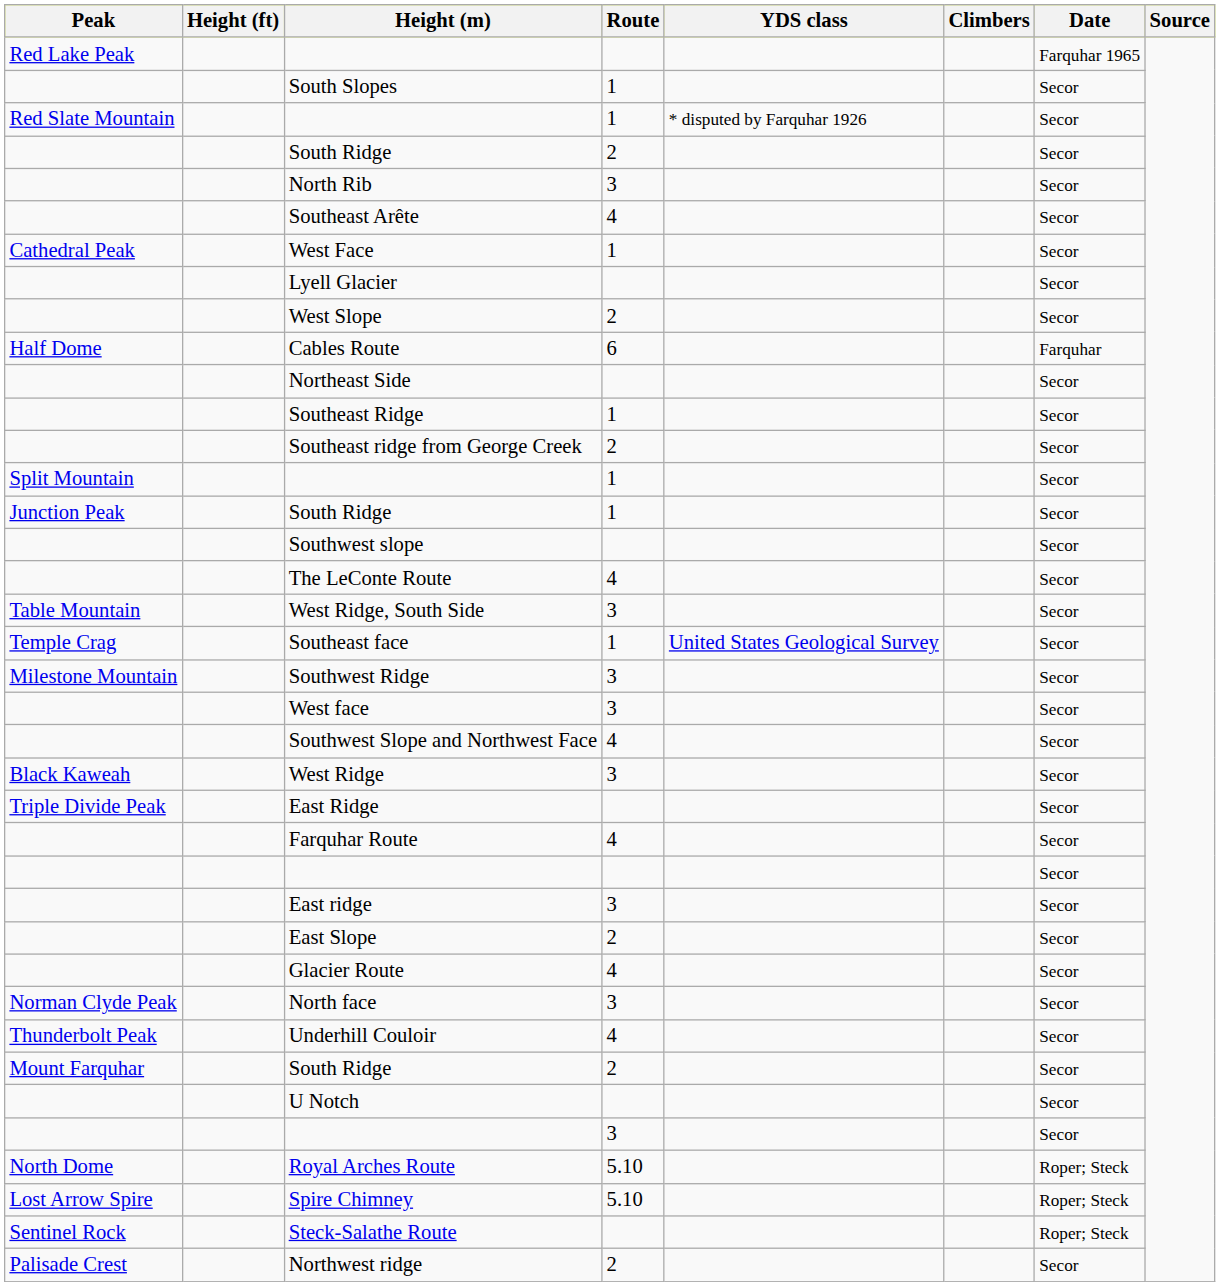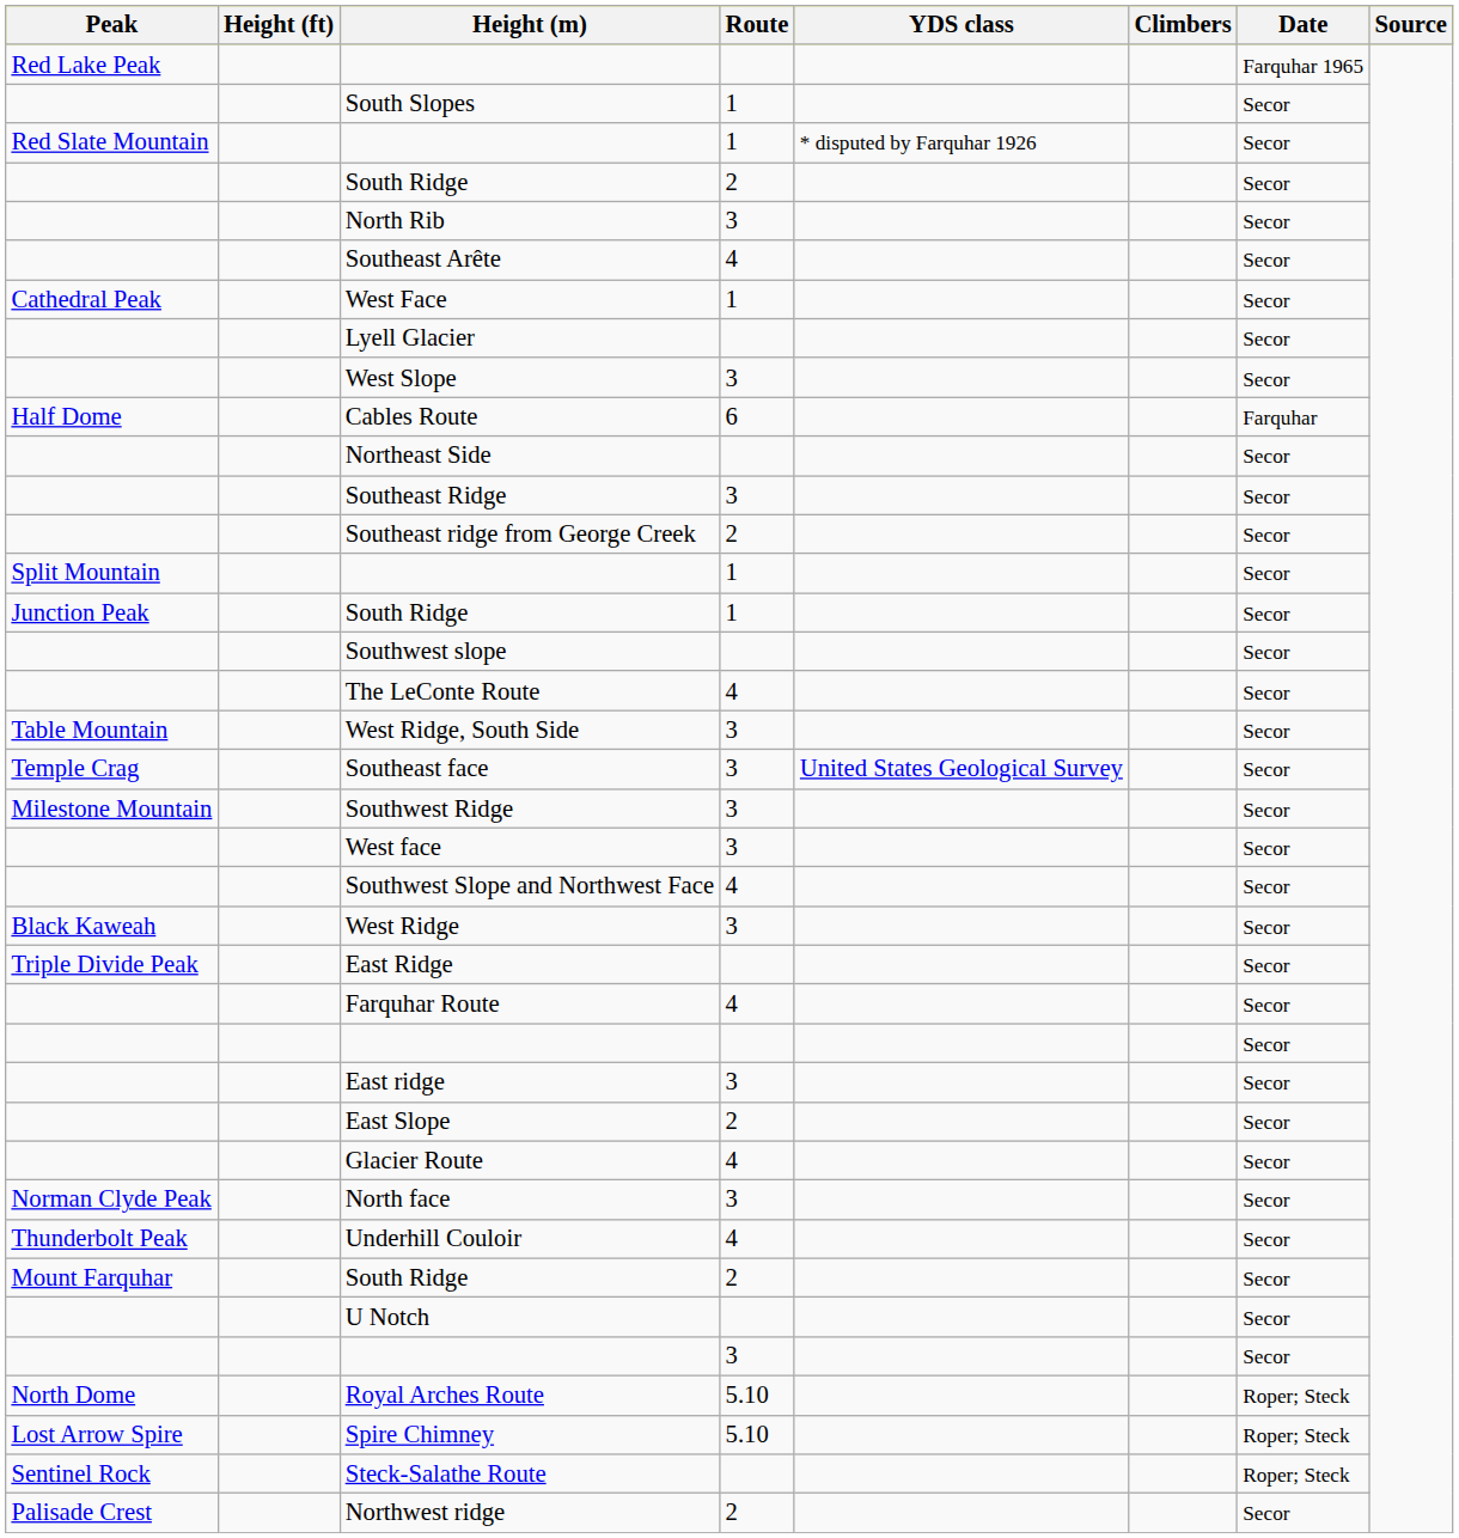 <table class="wikitable sortable">
 <tr bgcolor="#dfdfdf;">
 <th>Peak</th>
 <th>Height (ft)</th>
 <th>Height (m)</th>
 <th class="unsortable">Route</th>
 <th>YDS class</th>
 <th>Climbers</th>
 <th>Date</th>
 <th>Source</th>
 </tr>
 <tr>
 <td><a href='#'>Red Lake Peak</a></td>
 <td></td>
 <td></td>
 <td></td>
 <td></td>
 <td></td>
 <td><small>Farquhar 1965</small></td>
 </tr>
 <tr ---->
 <td></td>
 <td></td>
 <td>South Slopes</td>
 <td>1</td>
 <td></td>
 <td></td>
 <td><small>Secor</small></td>
 </tr>
 <tr ---->
 <td><a href='#'>Red Slate Mountain</a></td>
 <td></td>
 <td></td>
 <td>1</td>
 <td> <small>* disputed by Farquhar 1926</small></td>
 <td></td>
 <td><small>Secor</small></td>
 </tr>
 <tr ---->
 <td></td>
 <td></td>
 <td>South Ridge</td>
 <td>2</td>
 <td></td>
 <td></td>
 <td><small>Secor</small></td>
 </tr>
 <tr ---->
 <td></td>
 <td></td>
 <td>North Rib</td>
 <td>3</td>
 <td></td>
 <td></td>
 <td><small>Secor</small></td>
 </tr>
 <tr ---->
 <td></td>
 <td></td>
 <td>Southeast Arête</td>
 <td>4</td>
 <td></td>
 <td></td>
 <td><small>Secor</small></td>
 </tr>
 <tr ---->
 <td><a href='#'>Cathedral Peak</a></td>
 <td></td>
 <td>West Face</td>
 <td>1</td>
 <td></td>
 <td></td>
 <td><small>Secor</small></td>
 </tr>
 <tr ---->
 <td></td>
 <td></td>
 <td>Lyell Glacier</td>
 <td></td>
 <td></td>
 <td></td>
 <td><small>Secor</small></td>
 </tr>
 <tr ---->
 <td></td>
 <td></td>
 <td>West Slope</td>
-<td>2</td>
+<td>3</td>
 <td></td>
 <td></td>
 <td><small>Secor</small></td>
 </tr>
 <tr ---->
 <td><a href='#'>Half Dome</a></td>
 <td></td>
 <td>Cables Route</td>
 <td>6</td>
 <td></td>
 <td></td>
 <td><small>Farquhar</small></td>
 </tr>
 <tr ---->
 <td></td>
 <td></td>
 <td>Northeast Side</td>
 <td></td>
 <td></td>
 <td></td>
 <td><small>Secor</small></td>
 </tr>
 <tr ---->
 <td></td>
 <td></td>
 <td>Southeast Ridge</td>
-<td>1</td>
+<td>3</td>
 <td></td>
 <td></td>
 <td><small>Secor</small></td>
 </tr>
 <tr ---->
 <td></td>
 <td></td>
 <td>Southeast ridge from George Creek</td>
 <td>2</td>
 <td></td>
 <td></td>
 <td><small>Secor</small></td>
 </tr>
 <tr ---->
 <td><a href='#'>Split Mountain</a></td>
 <td></td>
 <td></td>
 <td>1</td>
 <td></td>
 <td></td>
 <td><small>Secor</small></td>
 </tr>
 <tr ---->
 <td><a href='#'>Junction Peak</a></td>
 <td></td>
 <td>South Ridge</td>
 <td>1</td>
 <td></td>
 <td></td>
 <td><small>Secor</small></td>
 </tr>
 <tr ---->
 <td></td>
 <td></td>
 <td>Southwest slope</td>
 <td></td>
 <td></td>
 <td></td>
 <td><small>Secor</small></td>
 </tr>
 <tr ---->
 <td></td>
 <td></td>
 <td>The LeConte Route</td>
 <td>4</td>
 <td></td>
 <td></td>
 <td><small>Secor</small></td>
 </tr>
 <tr ---->
 <td><a href='#'>Table Mountain</a></td>
 <td></td>
 <td>West Ridge, South Side</td>
 <td>3</td>
 <td></td>
 <td></td>
 <td><small>Secor</small></td>
 </tr>
 <tr ---->
 <td><a href='#'>Temple Crag</a></td>
 <td></td>
 <td>Southeast face</td>
-<td>1</td>
+<td>3</td>
 <td><a href='#'>United States Geological Survey</a></td>
 <td></td>
 <td><small>Secor</small></td>
 </tr>
 <tr ---->
 <td><a href='#'>Milestone Mountain</a></td>
 <td></td>
 <td>Southwest Ridge</td>
 <td>3</td>
 <td></td>
 <td></td>
 <td><small>Secor</small></td>
 </tr>
 <tr ---->
 <td></td>
 <td></td>
 <td>West face</td>
 <td>3</td>
 <td></td>
 <td></td>
 <td><small>Secor</small></td>
 </tr>
 <tr ---->
 <td></td>
 <td></td>
 <td>Southwest Slope and Northwest Face</td>
 <td>4</td>
 <td></td>
 <td></td>
 <td><small>Secor</small></td>
 </tr>
 <tr ---->
 <td><a href='#'>Black Kaweah</a></td>
 <td></td>
 <td>West Ridge</td>
 <td>3</td>
 <td></td>
 <td></td>
 <td><small>Secor</small></td>
 </tr>
 <tr ---->
 <td><a href='#'>Triple Divide Peak</a></td>
 <td></td>
 <td>East Ridge</td>
 <td></td>
 <td></td>
 <td></td>
 <td><small>Secor</small></td>
 </tr>
 <tr ---->
 <td></td>
 <td></td>
 <td>Farquhar Route</td>
 <td>4</td>
 <td></td>
 <td></td>
 <td><small>Secor</small></td>
 </tr>
 <tr ---->
 <td></td>
 <td></td>
 <td></td>
 <td></td>
 <td></td>
 <td></td>
 <td><small>Secor</small></td>
 </tr>
 <tr ---->
 <td></td>
 <td></td>
 <td>East ridge</td>
 <td>3</td>
 <td></td>
 <td></td>
 <td><small>Secor</small></td>
 </tr>
 <tr ---->
 <td></td>
 <td></td>
 <td>East Slope</td>
 <td>2</td>
 <td></td>
 <td></td>
 <td><small>Secor</small></td>
 </tr>
 <tr ---->
 <td></td>
 <td></td>
 <td>Glacier Route</td>
 <td>4</td>
 <td></td>
 <td></td>
 <td><small>Secor</small></td>
 </tr>
 <tr ---->
 <td><a href='#'>Norman Clyde Peak</a></td>
 <td></td>
 <td>North face</td>
 <td>3</td>
 <td></td>
 <td></td>
 <td><small>Secor</small></td>
 </tr>
 <tr ---->
 <td><a href='#'>Thunderbolt Peak</a></td>
 <td></td>
 <td>Underhill Couloir</td>
 <td>4</td>
 <td></td>
 <td></td>
 <td><small>Secor</small></td>
 </tr>
 <tr ---->
 <td><a href='#'>Mount Farquhar</a></td>
 <td></td>
 <td>South Ridge</td>
 <td>2</td>
 <td></td>
 <td></td>
 <td><small>Secor</small></td>
 </tr>
 <tr ---->
 <td></td>
 <td></td>
 <td>U Notch</td>
 <td></td>
 <td></td>
 <td></td>
 <td><small>Secor</small></td>
 </tr>
 <tr ---->
 <td></td>
 <td></td>
 <td></td>
 <td>3</td>
 <td></td>
 <td></td>
 <td><small>Secor</small></td>
 </tr>
 <tr ---->
 <td><a href='#'>North Dome</a></td>
 <td></td>
 <td><a href='#'>Royal Arches Route</a></td>
 <td>5.10</td>
 <td></td>
 <td></td>
 <td><small>Roper; Steck</small></td>
 </tr>
 <tr ---->
 <td><a href='#'>Lost Arrow Spire</a></td>
 <td></td>
 <td><a href='#'>Spire Chimney</a></td>
 <td>5.10</td>
 <td></td>
 <td></td>
 <td><small>Roper; Steck</small></td>
 </tr>
 <tr ---->
 <td><a href='#'>Sentinel Rock</a></td>
 <td></td>
 <td><a href='#'>Steck-Salathe Route</a></td>
 <td></td>
 <td></td>
 <td></td>
 <td><small>Roper; Steck</small></td>
 </tr>
 <tr ---->
 <td><a href='#'>Palisade Crest</a></td>
 <td></td>
 <td>Northwest ridge</td>
 <td>2</td>
 <td></td>
 <td></td>
 <td><small>Secor</small></td>
 </tr>
 </table>
